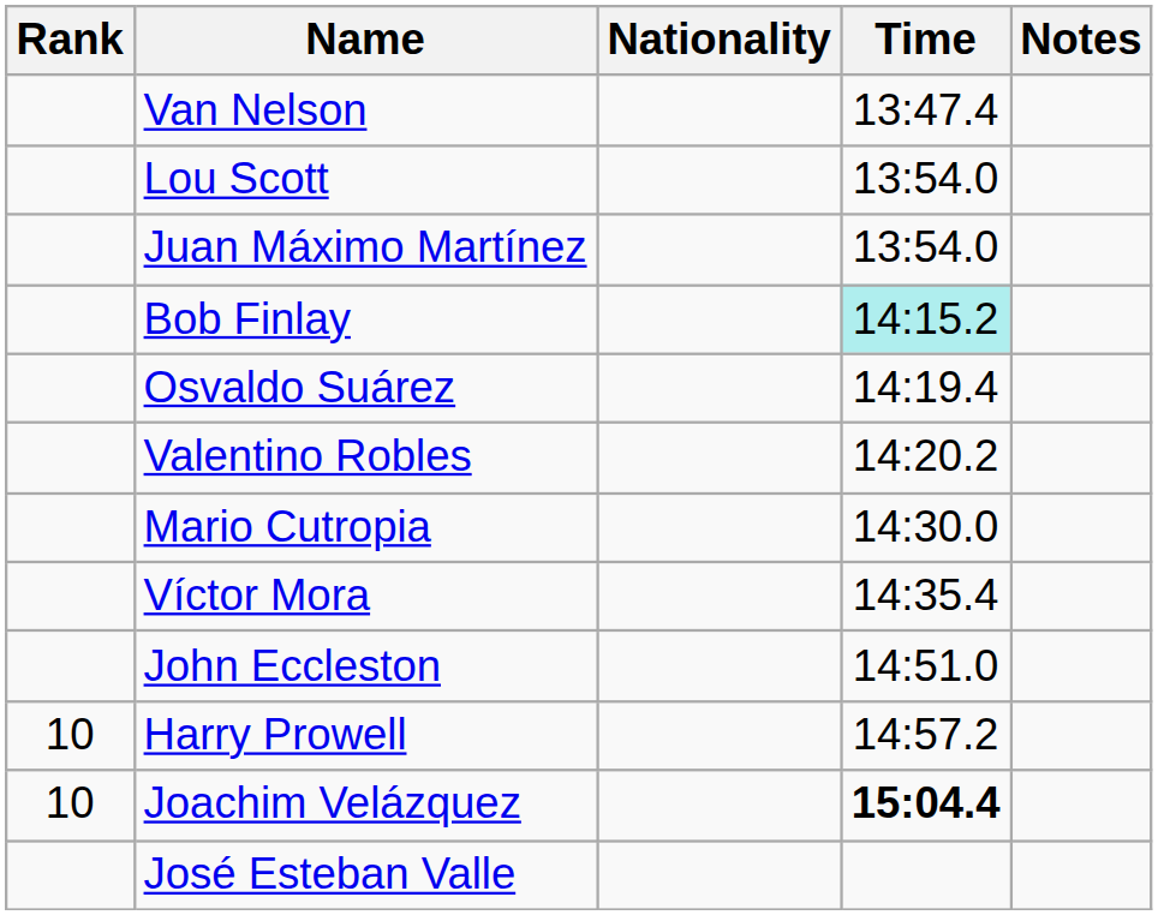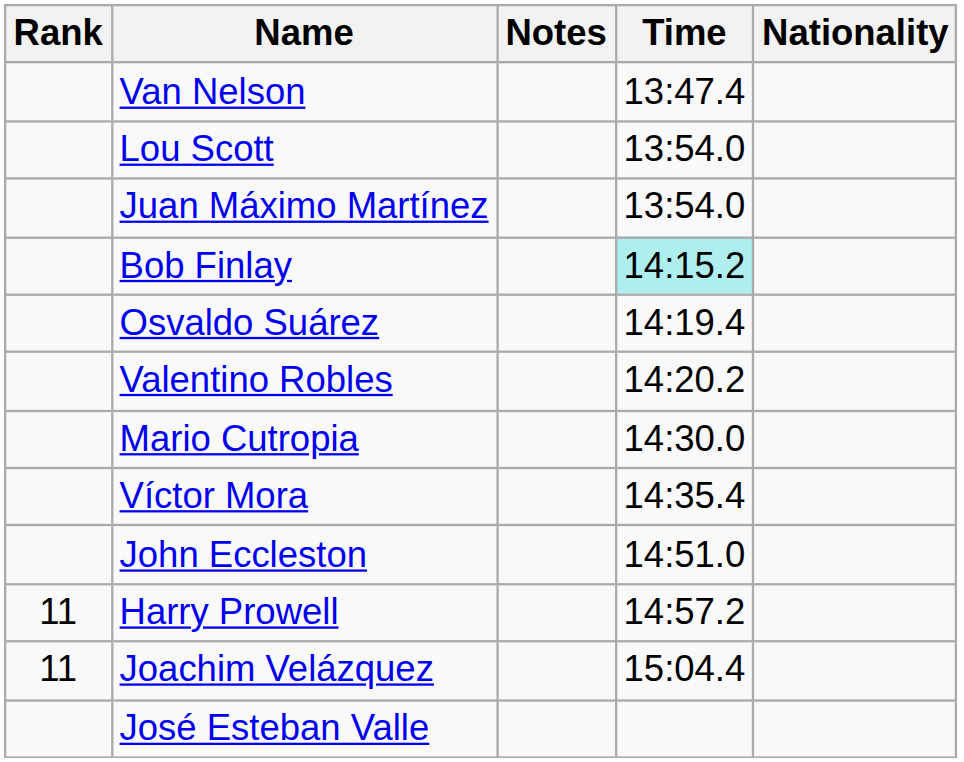 <table class="wikitable sortable" style="text-align:center">
 <tr>
 <th>Rank</th>
 <th>Name</th>
+<th>Notes</th>
+<th>Time</th>
 <th>Nationality</th>
-<th>Time</th>
-<th>Notes</th>
 </tr>
 <tr>
 <td></td>
 <td align=left><a href='#'>Van Nelson</a></td>
+<td></td>
+<td>13:47.4</td>
 <td align=left></td>
-<td>13:47.4</td>
-<td></td>
 </tr>
 <tr>
 <td></td>
 <td align=left><a href='#'>Lou Scott</a></td>
+<td></td>
+<td>13:54.0</td>
 <td align=left></td>
-<td>13:54.0</td>
-<td></td>
 </tr>
 <tr>
 <td></td>
 <td align=left><a href='#'>Juan Máximo Martínez</a></td>
+<td></td>
+<td>13:54.0</td>
 <td align=left></td>
-<td>13:54.0</td>
-<td></td>
 </tr>
 <tr>
 <td></td>
 <td align=left><a href='#'>Bob Finlay</a></td>
+<td></td>
+<td style="background: paleturquoise;">14:15.2</td>
 <td align=left></td>
-<td style="background: paleturquoise;">14:15.2</td>
-<td></td>
 </tr>
 <tr>
 <td></td>
 <td align=left><a href='#'>Osvaldo Suárez</a></td>
+<td></td>
+<td>14:19.4</td>
 <td align=left></td>
-<td>14:19.4</td>
-<td></td>
 </tr>
 <tr>
 <td></td>
 <td align=left><a href='#'>Valentino Robles</a></td>
+<td></td>
+<td>14:20.2</td>
 <td align=left></td>
-<td>14:20.2</td>
-<td></td>
 </tr>
 <tr>
 <td></td>
 <td align=left><a href='#'>Mario Cutropia</a></td>
+<td></td>
+<td>14:30.0</td>
 <td align=left></td>
-<td>14:30.0</td>
-<td></td>
 </tr>
 <tr>
 <td></td>
 <td align=left><a href='#'>Víctor Mora</a></td>
+<td></td>
+<td>14:35.4</td>
 <td align=left></td>
-<td>14:35.4</td>
-<td></td>
 </tr>
 <tr>
 <td></td>
 <td align=left><a href='#'>John Eccleston</a></td>
+<td></td>
+<td>14:51.0</td>
 <td align=left></td>
-<td>14:51.0</td>
-<td></td>
 </tr>
 <tr>
-<td>10</td>
+<td>11</td>
 <td align=left><a href='#'>Harry Prowell</a></td>
+<td></td>
+<td>14:57.2</td>
 <td align=left></td>
-<td>14:57.2</td>
-<td></td>
 </tr>
 <tr>
-<td>10</td>
+<td>11</td>
 <td align=left><a href='#'>Joachim Velázquez</a></td>
+<td></td>
+<td>15:04.4</td>
 <td align=left></td>
-<td><strong>15:04.4</strong></td>
-<td></td>
 </tr>
 <tr>
 <td></td>
 <td align=left><a href='#'>José Esteban Valle</a></td>
-<td align=left></td>
 <td></td>
 <td></td>
+<td align=left></td>
 </tr>
 </table>
